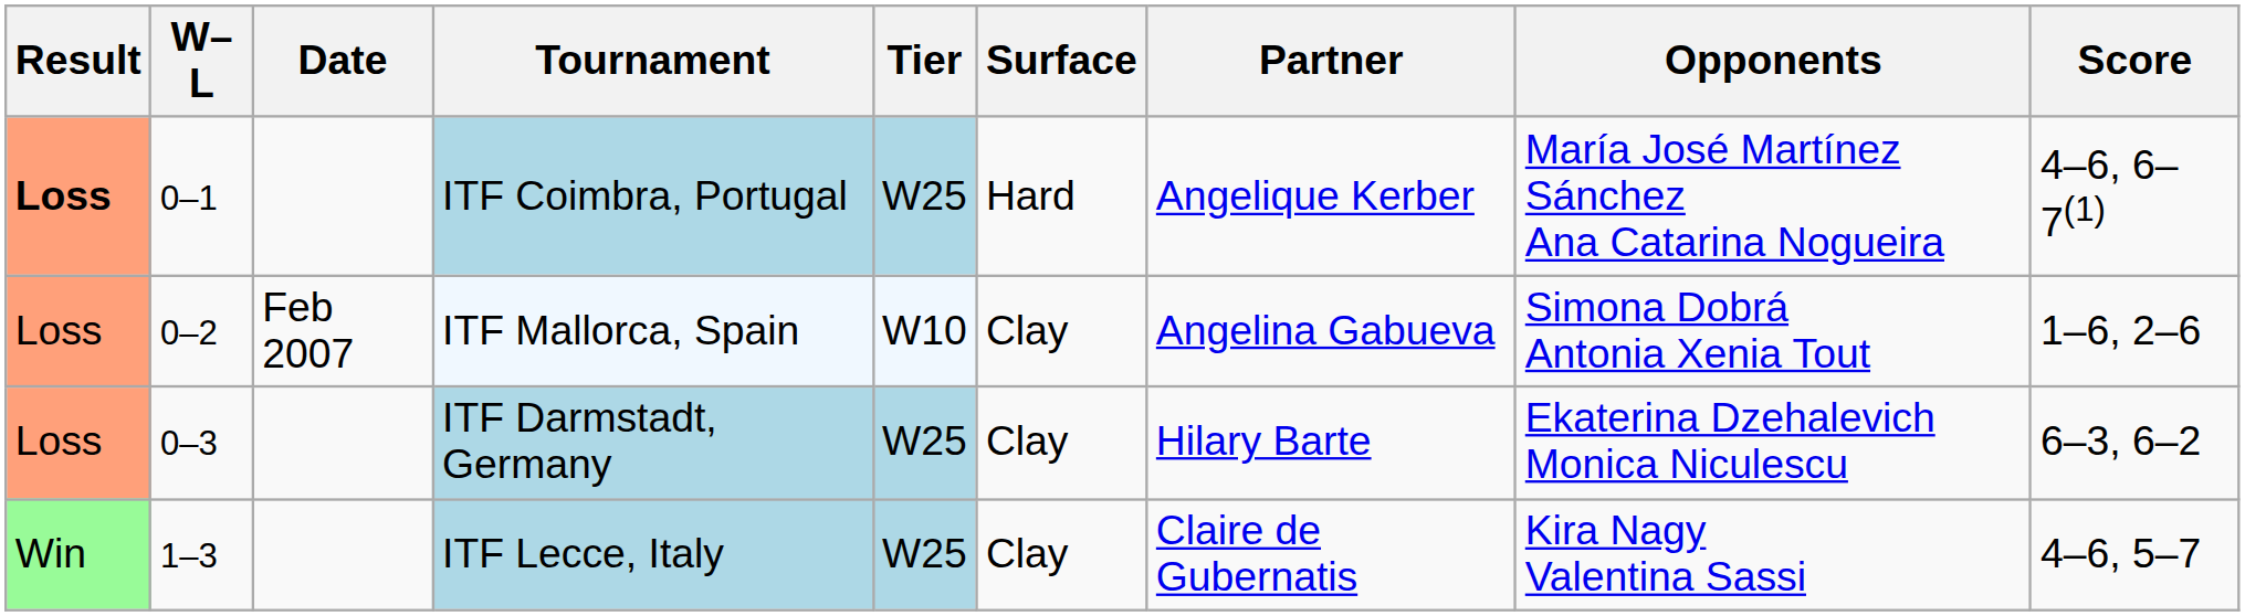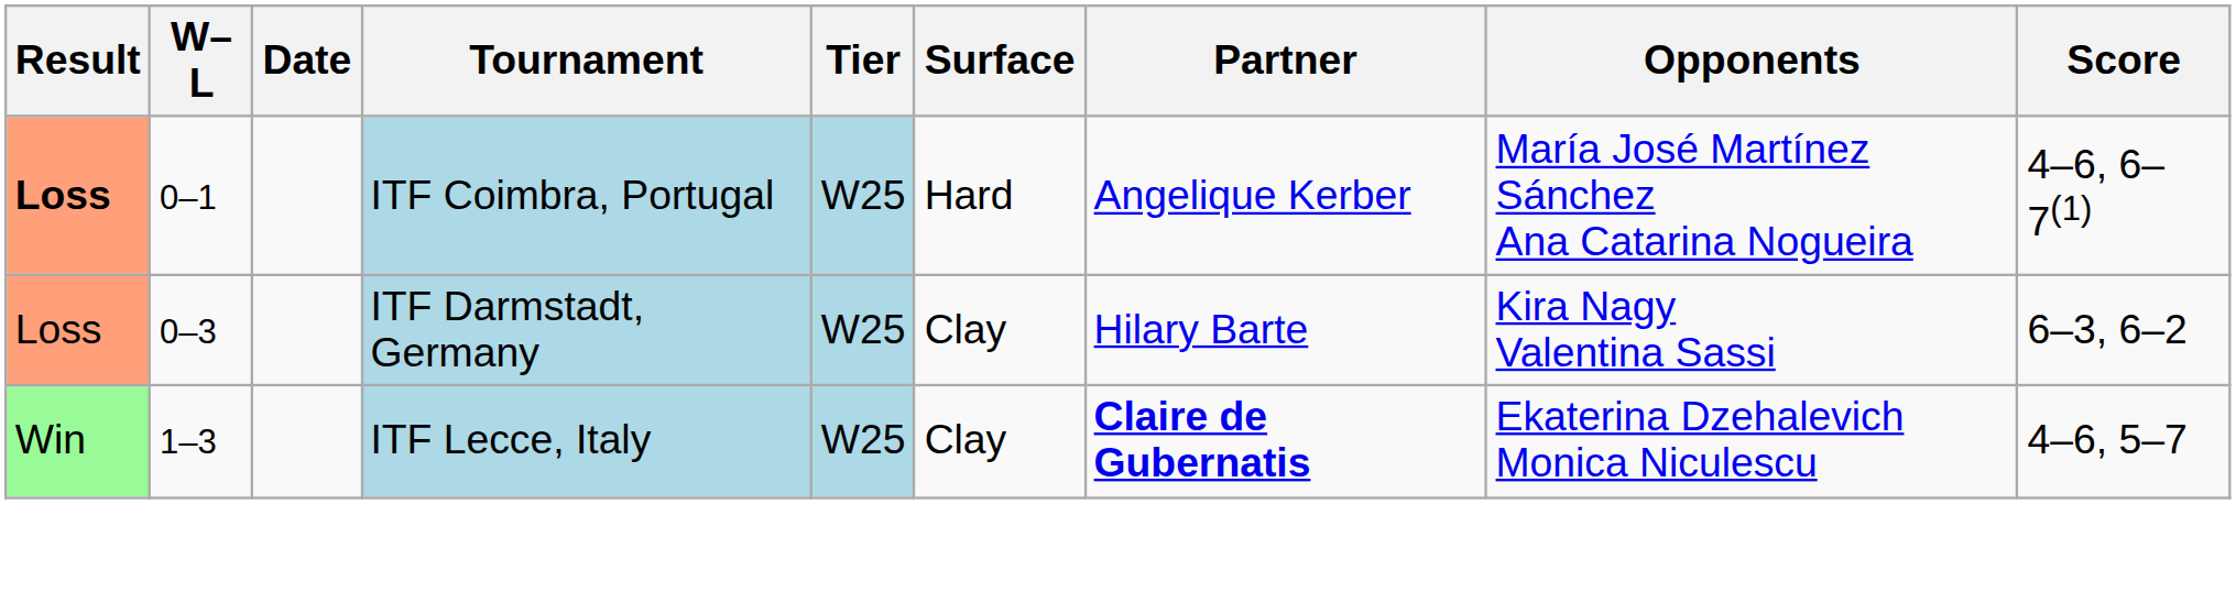 <table class="sortable wikitable nowrap">
 <tr>
 <th>Result</th>
 <th class="unsortable">W–L</th>
 <th>Date</th>
 <th>Tournament</th>
 <th>Tier</th>
 <th>Surface</th>
 <th>Partner</th>
 <th>Opponents</th>
 <th class="unsortable">Score</th>
 </tr>
 <tr>
 <td bgcolor=FFA07A><strong>Loss</strong></td>
 <td><small>0–1</small></td>
 <td></td>
 <td style="background:lightblue;">ITF Coimbra, Portugal</td>
 <td style="background:lightblue;">W25</td>
 <td>Hard</td>
 <td> <a href='#'>Angelique Kerber</a></td>
 <td> <a href='#'>María José Martínez Sánchez</a> <br>  <a href='#'>Ana Catarina Nogueira</a></td>
 <td>4–6, 6–7<sup>(1)</sup></td>
 </tr>
 <tr>
-<td style="background:#ffa07a;">Loss</td>
-<td><small>0–2</small></td>
-<td>Feb 2007</td>
-<td style="background:#f0f8ff;">ITF Mallorca, Spain</td>
-<td style="background:#f0f8ff;">W10</td>
-<td>Clay</td>
-<td> <a href='#'>Angelina Gabueva</a></td>
-<td> <a href='#'>Simona Dobrá</a> <br>  <a href='#'>Antonia Xenia Tout</a></td>
-<td>1–6, 2–6</td>
-</tr>
-<tr>
 <td bgcolor=FFA07A>Loss</td>
 <td><small>0–3</small></td>
 <td></td>
 <td style="background:lightblue;">ITF Darmstadt, Germany</td>
 <td style="background:lightblue;">W25</td>
 <td>Clay</td>
 <td> <a href='#'>Hilary Barte</a></td>
-<td> <a href='#'>Ekaterina Dzehalevich</a> <br>  <a href='#'>Monica Niculescu</a></td>
+<td> <a href='#'>Kira Nagy</a> <br>  <a href='#'>Valentina Sassi</a></td>
 <td>6–3, 6–2</td>
 </tr>
 <tr>
 <td bgcolor="98FB98">Win</td>
 <td><small>1–3</small></td>
 <td></td>
 <td style="background:lightblue;">ITF Lecce, Italy</td>
 <td style="background:lightblue;">W25</td>
 <td>Clay</td>
-<td> <a href='#'>Claire de Gubernatis</a></td>
-<td> <a href='#'>Kira Nagy</a> <br>  <a href='#'>Valentina Sassi</a></td>
+<td><strong> <a href='#'>Claire de Gubernatis</a></strong></td>
+<td> <a href='#'>Ekaterina Dzehalevich</a> <br>  <a href='#'>Monica Niculescu</a></td>
 <td>4–6, 5–7</td>
 </tr>
 </table>
